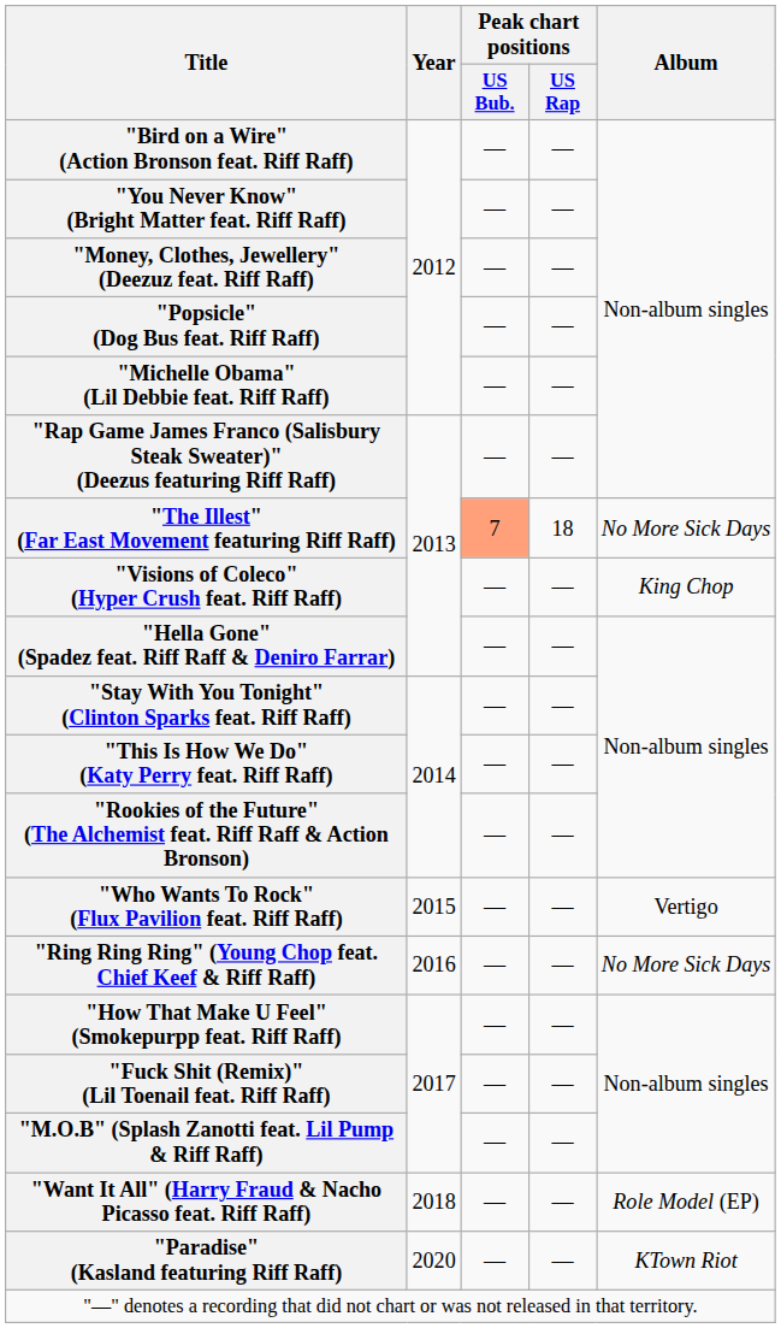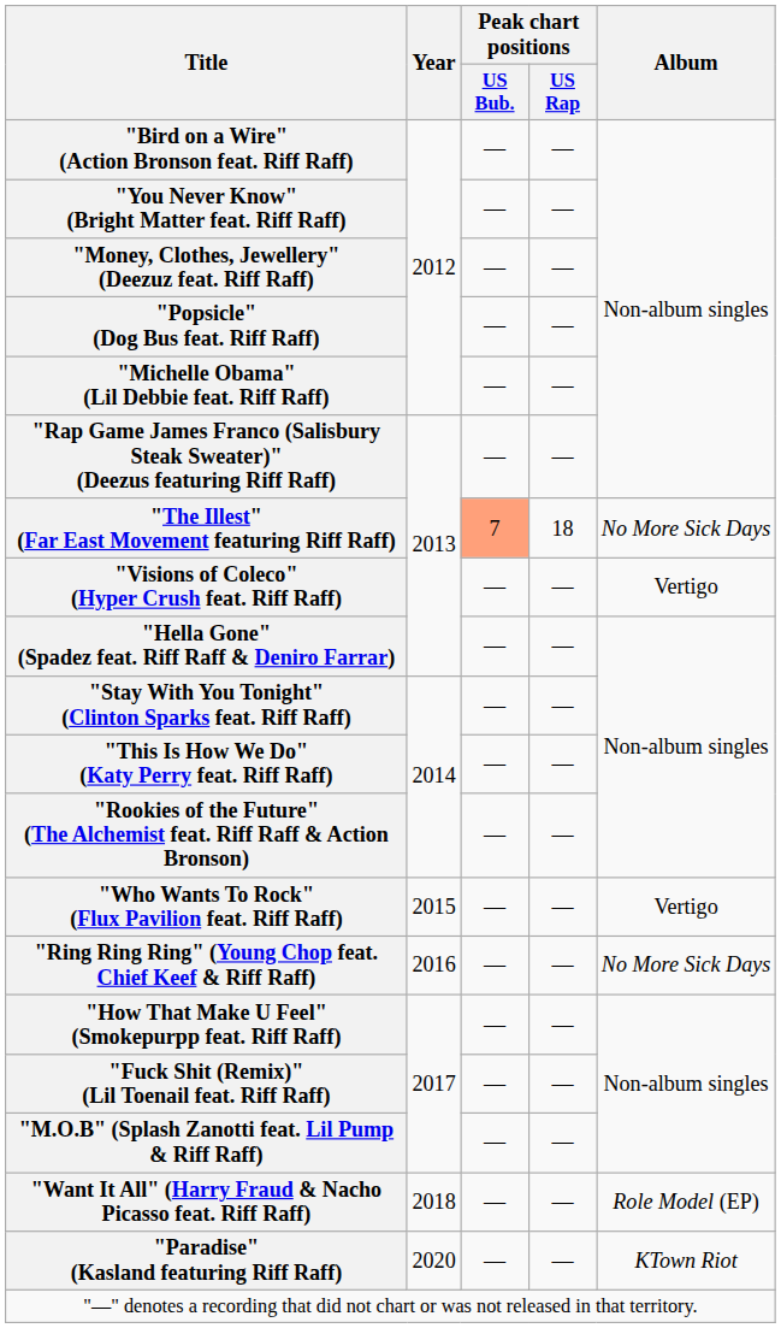 <table class="wikitable plainrowheaders" style="text-align:center;">
 <tr>
 <th scope="col" rowspan="2" style="width:18em;">Title</th>
 <th scope="col" rowspan="2">Year</th>
 <th scope="col" colspan="2">Peak chart<br>positions</th>
 <th scope="col" rowspan="2">Album</th>
 </tr>
 <tr>
 <th scope="col" style="width:3em;font-size:90%;"><a href='#'>US<br>Bub.</a><br></th>
 <th scope="col" style="width:3em;font-size:90%;"><a href='#'>US Rap</a><br></th>
 </tr>
 <tr>
 <th scope="row">"Bird on a Wire"<br><span>(Action Bronson feat. Riff Raff)</span></th>
 <td rowspan="5">2012</td>
 <td>—</td>
 <td>—</td>
 <td rowspan="6">Non-album singles</td>
 </tr>
 <tr>
 <th scope="row">"You Never Know"<br><span>(Bright Matter feat. Riff Raff)</span></th>
 <td>—</td>
 <td>—</td>
 </tr>
 <tr>
 <th scope="row">"Money, Clothes, Jewellery"<br><span>(Deezuz feat. Riff Raff)</span></th>
 <td>—</td>
 <td>—</td>
 </tr>
 <tr>
 <th scope="row">"Popsicle"<br><span>(Dog Bus feat. Riff Raff)</span></th>
 <td>—</td>
 <td>—</td>
 </tr>
 <tr>
 <th scope="row">"Michelle Obama"<br><span>(Lil Debbie feat. Riff Raff)</span></th>
 <td>—</td>
 <td>—</td>
 </tr>
 <tr>
 <th scope="row">"Rap Game James Franco (Salisbury Steak Sweater)"<br><span>(Deezus featuring Riff Raff)</span></th>
 <td rowspan="4">2013</td>
 <td>—</td>
 <td>—</td>
 </tr>
 <tr>
 <th scope="row">"<a href='#'>The Illest</a>"<br><span>(<a href='#'>Far East Movement</a> featuring Riff Raff)</span></th>
 <td style="background: lightsalmon;">7</td>
 <td>18</td>
 <td><em>No More Sick Days</em></td>
 </tr>
 <tr>
 <th scope="row">"Visions of Coleco"<br><span>(<a href='#'>Hyper Crush</a> feat. Riff Raff)</span></th>
 <td>—</td>
 <td>—</td>
-<td><em>King Chop</em></td>
+<td>Vertigo</td>
 </tr>
 <tr>
 <th scope="row">"Hella Gone"<br><span>(Spadez feat. Riff Raff & <a href='#'>Deniro Farrar</a>)</span></th>
 <td>—</td>
 <td>—</td>
 <td rowspan="4">Non-album singles</td>
 </tr>
 <tr>
 <th scope="row">"Stay With You Tonight"<br><span>(<a href='#'>Clinton Sparks</a> feat. Riff Raff)</span></th>
 <td rowspan="3">2014</td>
 <td>—</td>
 <td>—</td>
 </tr>
 <tr>
 <th scope="row">"This Is How We Do"<br><span>(<a href='#'>Katy Perry</a> feat. Riff Raff)</span></th>
 <td>—</td>
 <td>—</td>
 </tr>
 <tr>
 <th scope="row">"Rookies of the Future"<br><span>(<a href='#'>The Alchemist</a> feat. Riff Raff & Action Bronson)</span></th>
 <td>—</td>
 <td>—</td>
 </tr>
 <tr>
 <th scope="row">"Who Wants To Rock"<br><span>(<a href='#'>Flux Pavilion</a> feat. Riff Raff)</span></th>
 <td>2015</td>
 <td>—</td>
 <td>—</td>
 <td>Vertigo</td>
 </tr>
 <tr>
 <th scope="row">"Ring Ring Ring" (<a href='#'>Young Chop</a> feat. <a href='#'>Chief Keef</a> & Riff Raff)</th>
 <td>2016</td>
 <td>—</td>
 <td>—</td>
 <td><em>No More Sick Days</em></td>
 </tr>
 <tr>
 <th scope="row">"How That Make U Feel"<br><span>(Smokepurpp feat. Riff Raff)</span></th>
 <td rowspan="3">2017</td>
 <td>—</td>
 <td>—</td>
 <td rowspan="3">Non-album singles</td>
 </tr>
 <tr>
 <th scope="row">"Fuck Shit (Remix)"<br><span>(Lil Toenail feat. Riff Raff)</span></th>
 <td>—</td>
 <td>—</td>
 </tr>
 <tr>
 <th scope="row">"M.O.B" (Splash Zanotti feat. <a href='#'>Lil Pump</a> & Riff Raff)</th>
 <td>—</td>
 <td>—</td>
 </tr>
 <tr>
 <th scope="row">"Want It All" (<a href='#'>Harry Fraud</a> & Nacho Picasso feat. Riff Raff)</th>
 <td>2018</td>
 <td>—</td>
 <td>—</td>
 <td><em>Role Model</em> (EP)</td>
 </tr>
 <tr>
 <th scope="row">"Paradise"<br><span>(Kasland featuring Riff Raff)</span></th>
 <td>2020</td>
 <td>—</td>
 <td>—</td>
 <td><em>KTown Riot</em></td>
 </tr>
 <tr>
 <td colspan="13" style="font-size:90%">"—" denotes a recording that did not chart or was not released in that territory.</td>
 </tr>
 </table>
